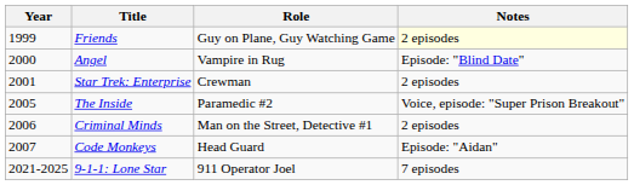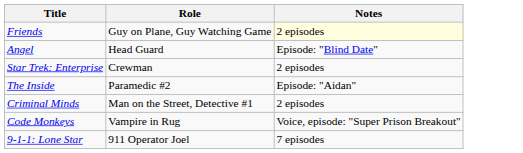 <table class="sortable wikitable">
 <tr>
-<th>Year</th>
 <th>Title</th>
 <th>Role</th>
 <th>Notes</th>
 </tr>
 <tr>
-<td>1999</td>
 <td><em><a href='#'>Friends</a></em></td>
 <td>Guy on Plane, Guy Watching Game</td>
 <td style="background: lightyellow;">2 episodes</td>
 </tr>
 <tr>
-<td>2000</td>
 <td><em><a href='#'>Angel</a></em></td>
-<td>Vampire in Rug</td>
+<td>Head Guard</td>
 <td>Episode: "<a href='#'>Blind Date</a>"</td>
 </tr>
 <tr>
-<td>2001</td>
 <td><em><a href='#'>Star Trek: Enterprise</a></em></td>
 <td>Crewman</td>
 <td>2 episodes</td>
 </tr>
 <tr>
-<td>2005</td>
 <td><em><a href='#'>The Inside</a></em></td>
 <td>Paramedic #2</td>
-<td>Voice, episode: "Super Prison Breakout"</td>
+<td>Episode: "Aidan"</td>
 </tr>
 <tr>
-<td>2006</td>
 <td><em><a href='#'>Criminal Minds</a></em></td>
 <td>Man on the Street, Detective #1</td>
 <td>2 episodes</td>
 </tr>
 <tr>
-<td>2007</td>
 <td><em><a href='#'>Code Monkeys</a></em></td>
-<td>Head Guard</td>
-<td>Episode: "Aidan"</td>
+<td>Vampire in Rug</td>
+<td>Voice, episode: "Super Prison Breakout"</td>
 </tr>
 <tr>
-<td>2021-2025</td>
 <td><em><a href='#'>9-1-1: Lone Star</a></em></td>
 <td>911 Operator Joel</td>
 <td>7 episodes</td>
 </tr>
 </table>
